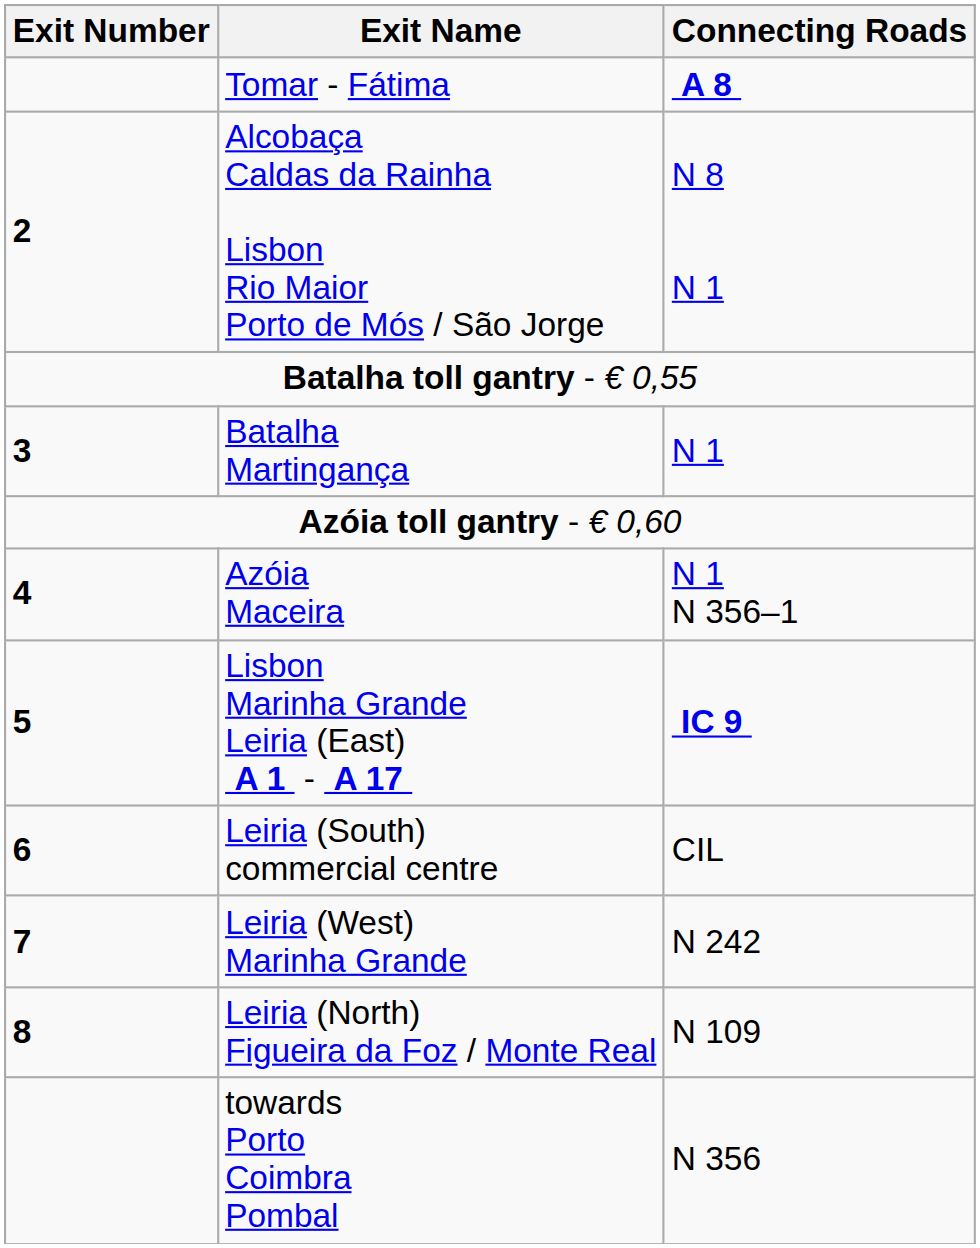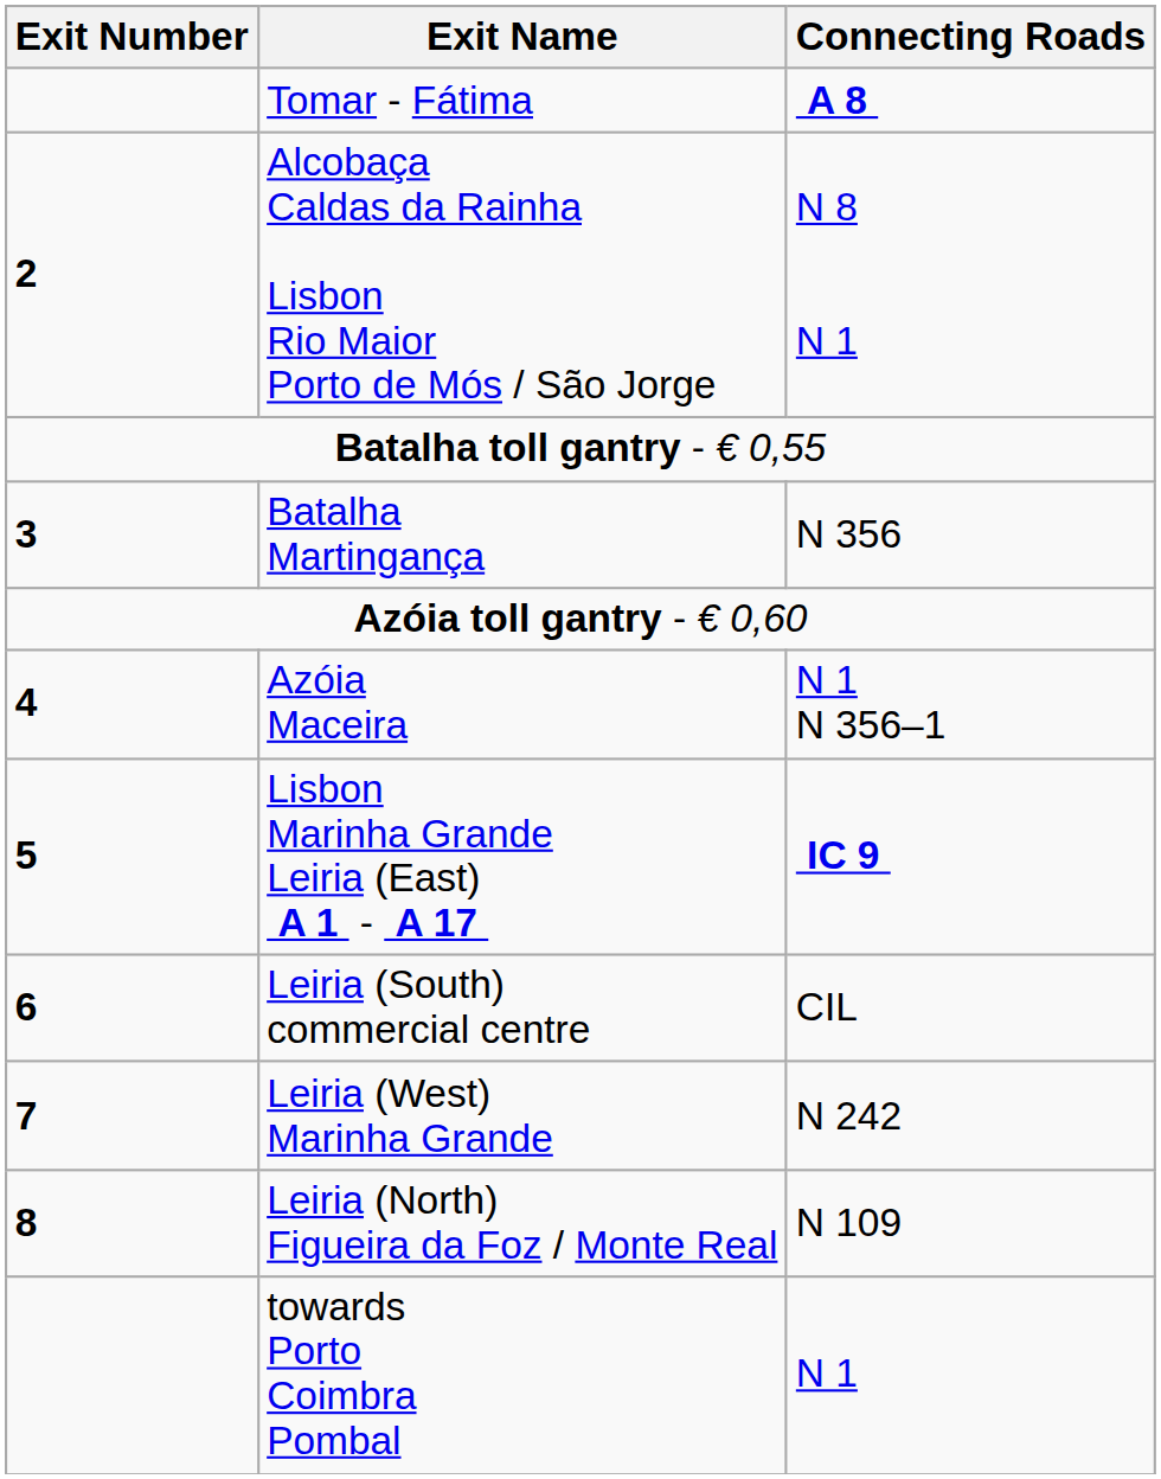 <table class="wikitable">
 <tr>
 <th>Exit Number</th>
 <th>Exit Name</th>
 <th>Connecting Roads</th>
 </tr>
 <tr --->
 <td></td>
 <td><a href='#'>Tomar</a> - <a href='#'>Fátima</a></td>
 <td><a href='#'><span> <strong> A 8 </strong></span></a></td>
 </tr>
 <tr --->
 <td> <strong>2</strong></td>
 <td><a href='#'>Alcobaça</a> <br> <a href='#'>Caldas da Rainha</a> <br> <br> <a href='#'>Lisbon</a> <br> <a href='#'>Rio Maior</a> <br> <a href='#'>Porto de Mós</a> / São Jorge</td>
 <td><a href='#'>N 8</a> <br> <br> <br> <a href='#'>N 1</a></td>
 </tr>
 <tr --->
 <td align="center" colspan="4"> <strong>Batalha toll gantry</strong> - <em>€ 0,55</em></td>
 </tr>
 <tr --->
 <td> <strong>3</strong></td>
 <td><a href='#'>Batalha</a> <br> <a href='#'>Martingança</a></td>
-<td><a href='#'>N 1</a></td>
+<td>N 356</td>
 </tr>
 <tr --->
 <td align="center" colspan="4"> <strong>Azóia toll gantry</strong> - <em>€ 0,60</em></td>
 </tr>
 <tr --->
 <td> <strong>4</strong></td>
 <td><a href='#'>Azóia</a> <br> <a href='#'>Maceira</a></td>
 <td><a href='#'>N 1</a> <br> N 356–1</td>
 </tr>
 <tr --->
 <td> <strong>5</strong></td>
 <td><a href='#'>Lisbon</a> <br> <a href='#'>Marinha Grande</a> <br> <a href='#'>Leiria</a> (East) <br> <a href='#'><span> <strong> A 1 </strong></span></a> - <a href='#'><span> <strong> A 17 </strong></span></a></td>
 <td><a href='#'><span> <strong> IC 9 </strong></span></a></td>
 </tr>
 <tr --->
 <td> <strong>6</strong></td>
 <td><a href='#'>Leiria</a> (South) <br> commercial centre</td>
 <td>CIL</td>
 </tr>
 <tr --->
 <td> <strong>7</strong></td>
 <td><a href='#'>Leiria</a> (West) <br> <a href='#'>Marinha Grande</a></td>
 <td>N 242</td>
 </tr>
 <tr --->
 <td> <strong>8</strong></td>
 <td><a href='#'>Leiria</a> (North) <br> <a href='#'>Figueira da Foz</a> / <a href='#'>Monte Real</a></td>
 <td>N 109</td>
 </tr>
 <tr --->
 <td></td>
 <td>towards <br> <a href='#'>Porto</a> <br> <a href='#'>Coimbra</a> <br> <a href='#'>Pombal</a></td>
-<td>N 356</td>
+<td><a href='#'>N 1</a></td>
 </tr>
 <tr --->
 </tr>
 </table>
